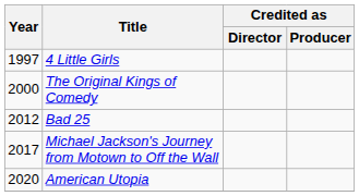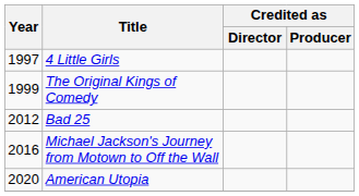 <table class="wikitable">
 <tr>
 <th rowspan="2" style="width:33px;">Year</th>
 <th rowspan="2" style="width:200px;">Title</th>
 <th colspan="5">Credited as</th>
 </tr>
 <tr>
 <th width="65">Director</th>
 <th width="65">Producer</th>
 </tr>
 <tr>
 <td>1997</td>
 <td style="text-align:left;"><em><a href='#'>4 Little Girls</a></em></td>
 <td></td>
 <td></td>
 </tr>
 <tr>
-<td>2000</td>
+<td>1999</td>
 <td><em><a href='#'>The Original Kings of Comedy</a></em></td>
 <td></td>
 <td></td>
 </tr>
 <tr>
 <td>2012</td>
 <td align="left"><em><a href='#'>Bad 25</a></em></td>
 <td></td>
 <td></td>
 </tr>
 <tr>
-<td>2017</td>
+<td>2016</td>
 <td style="text-align:left;"><em><a href='#'>Michael Jackson's Journey from Motown to Off the Wall</a></em></td>
 <td></td>
 <td></td>
 </tr>
 <tr>
 <td>2020</td>
 <td align="left"><em><a href='#'>American Utopia</a></em></td>
 <td></td>
 <td></td>
 </tr>
 <tr>
 </tr>
 </table>
